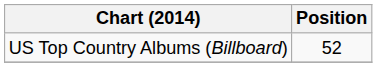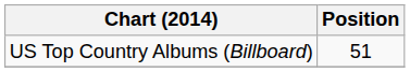 <table class="wikitable">
 <tr>
 <th>Chart (2014)</th>
 <th>Position</th>
 </tr>
 <tr>
 <td>US Top Country Albums (<em>Billboard</em>)</td>
-<td style="text-align:center;">52</td>
+<td style="text-align:center;">51</td>
 </tr>
 <tr>
 </tr>
 </table>
